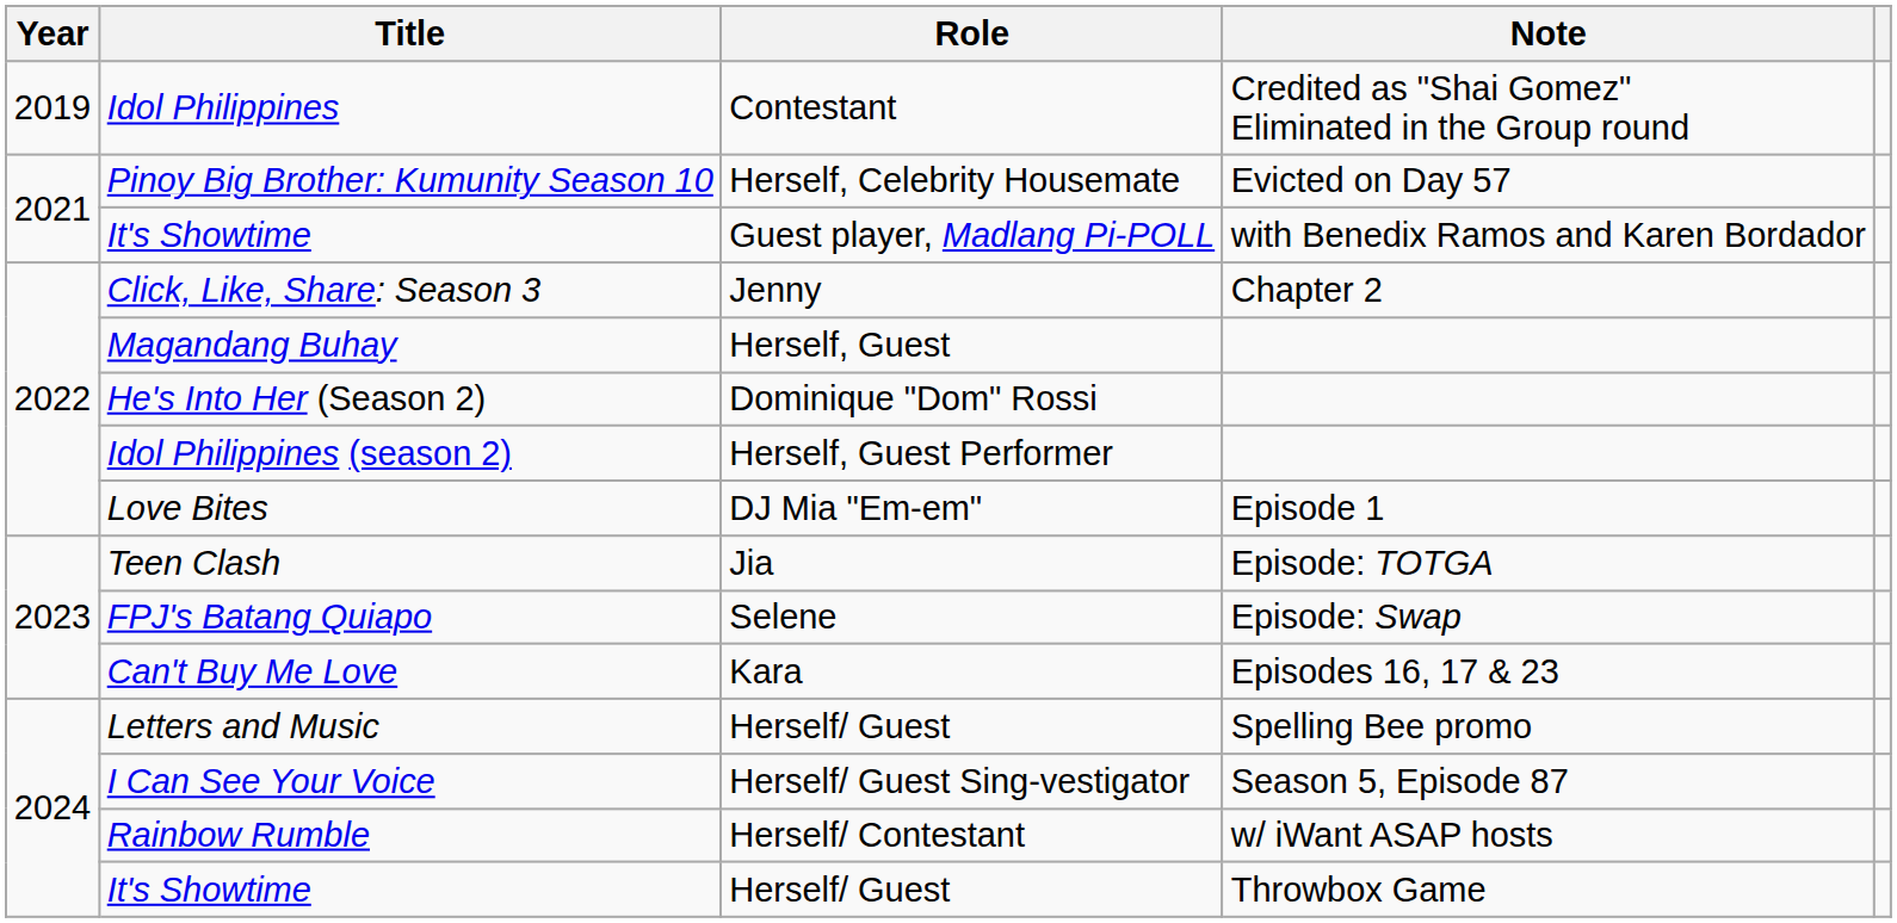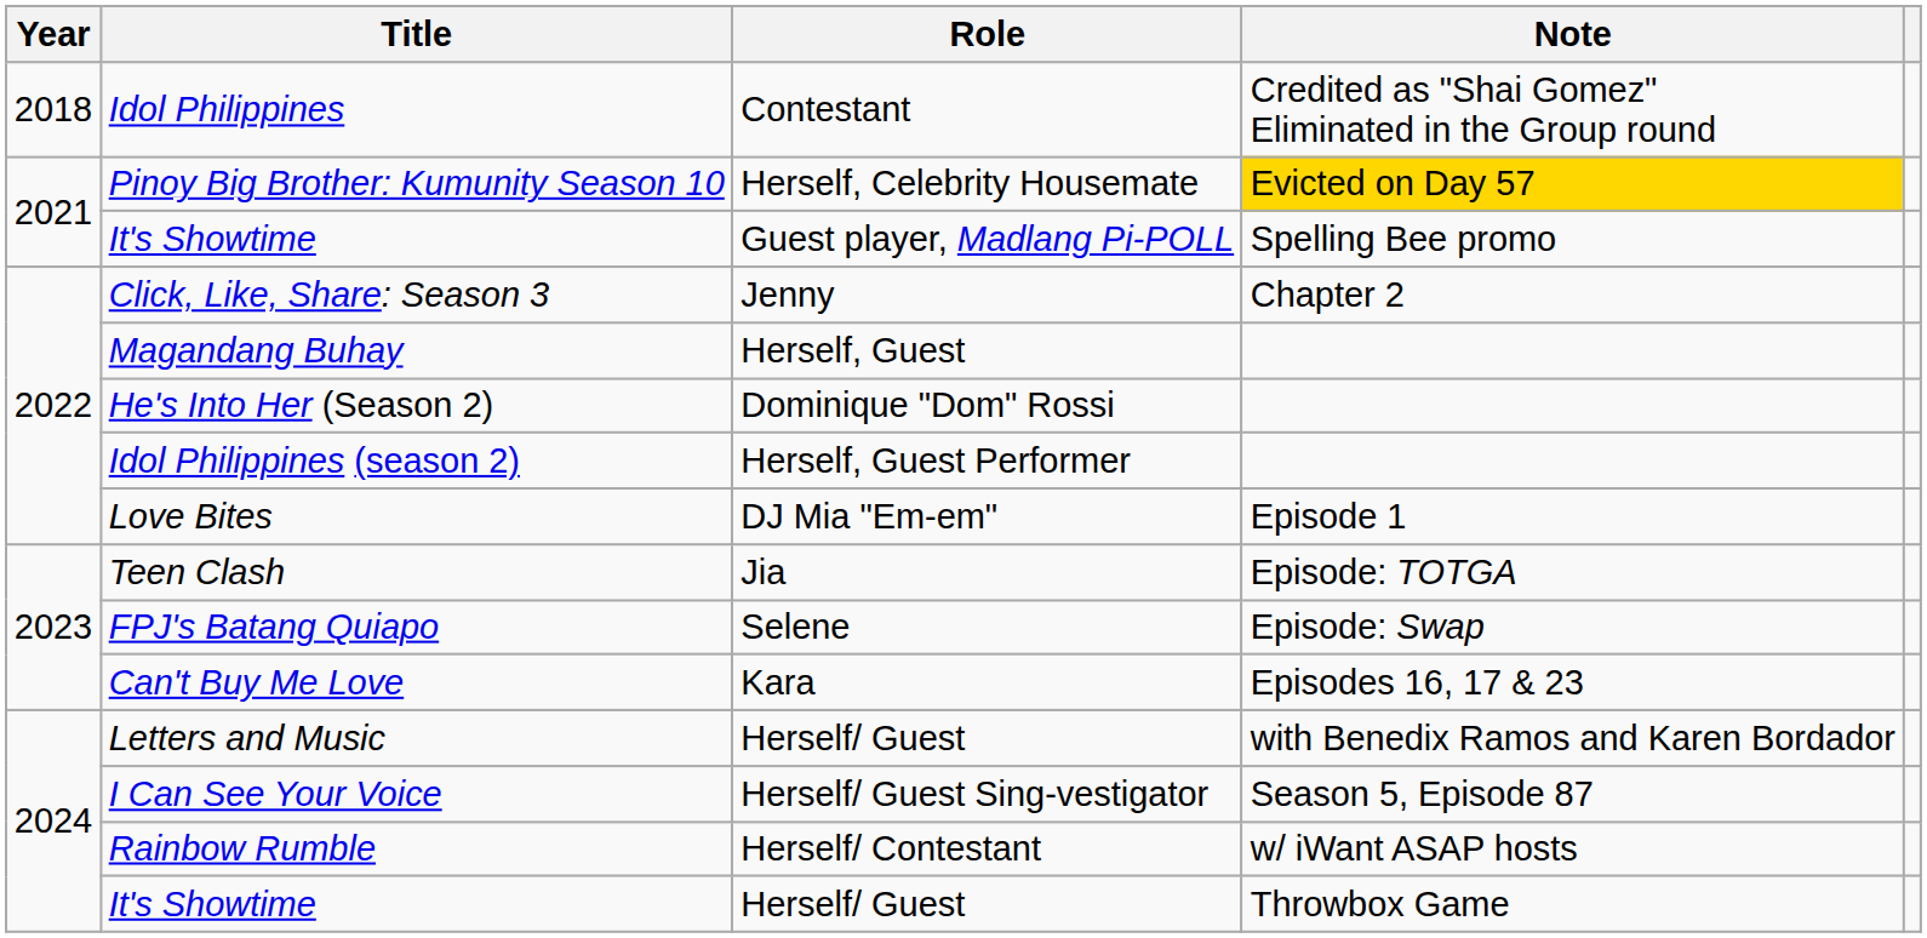 <table class="wikitable" style="font-size:90%">
 <tr>
 <th>Year</th>
 <th>Title</th>
 <th>Role</th>
 <th>Note</th>
 <th></th>
 </tr>
 <tr>
-<td>2019</td>
+<td>2018</td>
 <td><em><a href='#'>Idol Philippines</a></em></td>
 <td>Contestant</td>
 <td>Credited as "Shai Gomez"<br>Eliminated in the Group round</td>
 <td></td>
 </tr>
 <tr>
 <td rowspan="2">2021</td>
 <td><em><a href='#'>Pinoy Big Brother: Kumunity Season 10</a></em></td>
 <td>Herself, Celebrity Housemate</td>
-<td>Evicted on Day 57</td>
+<td style="background: gold;">Evicted on Day 57</td>
 <td align="center"></td>
 </tr>
 <tr>
 <td><em><a href='#'>It's Showtime</a></em></td>
 <td>Guest player, <em><a href='#'>Madlang Pi-POLL</a></em></td>
-<td>with Benedix Ramos and Karen Bordador</td>
+<td>Spelling Bee promo</td>
 <td></td>
 </tr>
 <tr>
 <td rowspan="5">2022</td>
 <td><em><a href='#'>Click, Like, Share</a>: Season 3</em></td>
 <td>Jenny</td>
 <td>Chapter 2</td>
 <td align="center"></td>
 </tr>
 <tr>
 <td><em><a href='#'>Magandang Buhay</a></em></td>
 <td>Herself, Guest</td>
 <td></td>
 <td align="center"></td>
 </tr>
 <tr>
 <td><em><a href='#'>He's Into Her</a></em> (Season 2)</td>
 <td>Dominique "Dom" Rossi</td>
 <td></td>
 <td align="center"></td>
 </tr>
 <tr>
 <td><em><a href='#'>Idol Philippines</a></em> <a href='#'>(season 2)</a></td>
 <td>Herself, Guest Performer</td>
 <td></td>
 <td></td>
 </tr>
 <tr>
 <td><em>Love Bites</em></td>
 <td>DJ Mia "Em-em"</td>
 <td>Episode 1</td>
 <td align="center"></td>
 </tr>
 <tr>
 <td rowspan="3">2023</td>
 <td><em>Teen Clash</em></td>
 <td>Jia</td>
 <td>Episode: <em>TOTGA</em></td>
 <td></td>
 </tr>
 <tr>
 <td><em><a href='#'>FPJ's Batang Quiapo</a></em></td>
 <td>Selene</td>
 <td>Episode: <em>Swap</em></td>
 <td align="center"></td>
 </tr>
 <tr>
 <td><em><a href='#'>Can't Buy Me Love</a></em></td>
 <td>Kara</td>
 <td>Episodes 16, 17 & 23</td>
 <td></td>
 </tr>
 <tr>
 <td rowspan="4">2024</td>
 <td><em>Letters and Music</em></td>
 <td>Herself/ Guest</td>
-<td>Spelling Bee promo</td>
+<td>with Benedix Ramos and Karen Bordador</td>
 <td></td>
 </tr>
 <tr>
 <td><em><a href='#'>I Can See Your Voice</a></em></td>
 <td>Herself/ Guest Sing-vestigator</td>
 <td>Season 5, Episode 87</td>
 <td></td>
 </tr>
 <tr>
 <td><em><a href='#'>Rainbow Rumble</a></em></td>
 <td>Herself/ Contestant</td>
 <td>w/ iWant ASAP hosts</td>
 <td align="center"></td>
 </tr>
 <tr>
 <td><em><a href='#'>It's Showtime</a></em></td>
 <td>Herself/ Guest</td>
 <td>Throwbox Game</td>
 <td align="center"></td>
 </tr>
 </table>
